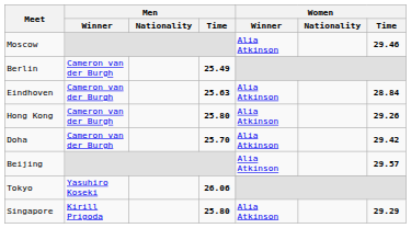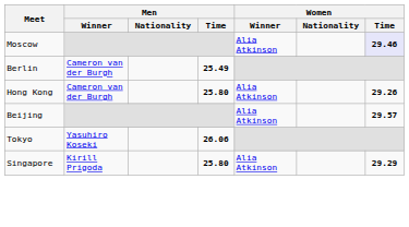 <table class="wikitable">
 <tr>
 <th width=120 rowspan="2">Meet</th>
 <th colspan="3">Men</th>
 <th colspan="3">Women</th>
 </tr>
 <tr>
 <th width=160>Winner</th>
 <th width=130>Nationality</th>
 <th width=75>Time</th>
 <th width=150>Winner</th>
 <th width=130>Nationality</th>
 <th width=85>Time</th>
 </tr>
 <tr>
 <td>Moscow</td>
 <td colspan=3 bgcolor=E0E0E0></td>
 <td><a href='#'>Alia Atkinson</a></td>
 <td></td>
-<td align=center><strong>29.46</strong></td>
+<td align=center style="background: lavender;"><strong>29.46</strong></td>
 </tr>
 <tr>
 <td>Berlin</td>
 <td><a href='#'>Cameron van der Burgh</a></td>
 <td></td>
 <td align=center><strong>25.49</strong></td>
 <td colspan=3 bgcolor=E0E0E0></td>
 </tr>
 <tr>
-<td>Eindhoven</td>
-<td><a href='#'>Cameron van der Burgh</a></td>
-<td></td>
-<td align=center><strong>25.63</strong></td>
-<td><a href='#'>Alia Atkinson</a></td>
-<td></td>
-<td align=center><strong>28.84</strong></td>
-</tr>
-<tr>
 <td>Hong Kong</td>
 <td><a href='#'>Cameron van der Burgh</a></td>
 <td></td>
 <td align=center><strong>25.80</strong></td>
 <td><a href='#'>Alia Atkinson</a></td>
 <td></td>
 <td align=center><strong>29.26</strong></td>
-</tr>
-<tr>
-<td>Doha</td>
-<td><a href='#'>Cameron van der Burgh</a></td>
-<td></td>
-<td align=center><strong>25.70</strong></td>
-<td><a href='#'>Alia Atkinson</a></td>
-<td></td>
-<td align=center><strong>29.42</strong></td>
 </tr>
 <tr>
 <td>Beijing</td>
 <td colspan=3 bgcolor=e0e0e0></td>
 <td><a href='#'>Alia Atkinson</a></td>
 <td></td>
 <td align=center><strong>29.57</strong></td>
 </tr>
 <tr>
 <td>Tokyo</td>
 <td><a href='#'>Yasuhiro Koseki</a></td>
 <td></td>
 <td align=center><strong>26.06</strong></td>
 <td colspan=3 bgcolor=e0e0e0></td>
 </tr>
 <tr>
 <td>Singapore</td>
 <td><a href='#'>Kirill Prigoda</a></td>
 <td></td>
 <td align=center><strong>25.80</strong></td>
 <td><a href='#'>Alia Atkinson</a></td>
 <td></td>
 <td align=center><strong>29.29</strong></td>
 </tr>
 </table>
